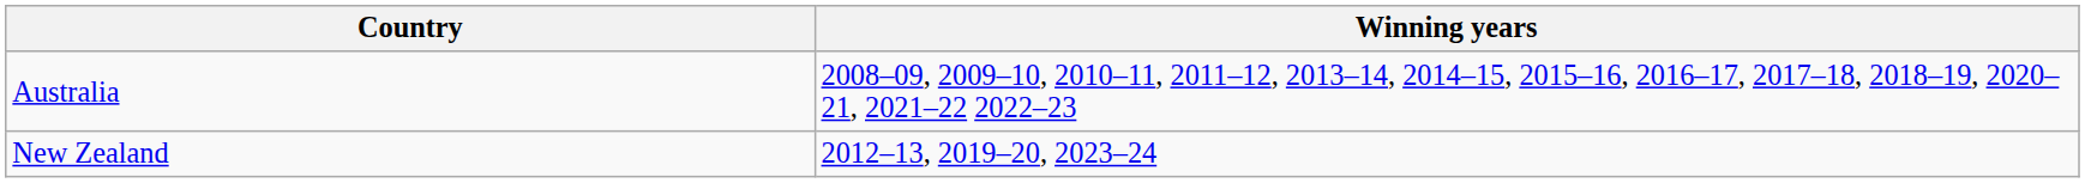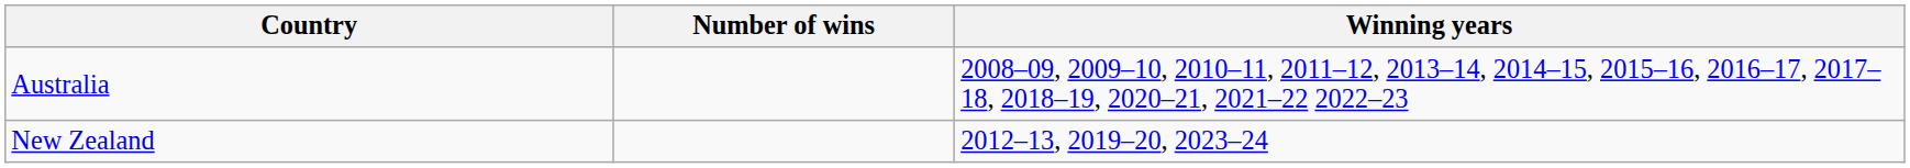 <table class="wikitable" style="width:90%">
 <tr>
 <th Width=32%>Country</th>
+<th Width=18%>Number of wins</th>
 <th Width=50%>Winning years</th>
 </tr>
 <tr>
 <td> <a href='#'>Australia</a></td>
+<td></td>
 <td><a href='#'>2008–09</a>, <a href='#'>2009–10</a>, <a href='#'>2010–11</a>, <a href='#'>2011–12</a>, <a href='#'>2013–14</a>, <a href='#'>2014–15</a>, <a href='#'>2015–16</a>, <a href='#'>2016–17</a>, <a href='#'>2017–18</a>, <a href='#'>2018–19</a>, <a href='#'>2020–21</a>, <a href='#'>2021–22</a> <a href='#'>2022–23</a></td>
 </tr>
 <tr>
 <td> <a href='#'>New Zealand</a></td>
+<td></td>
 <td><a href='#'>2012–13</a>, <a href='#'>2019–20</a>, <a href='#'>2023–24</a></td>
 </tr>
 </table>
